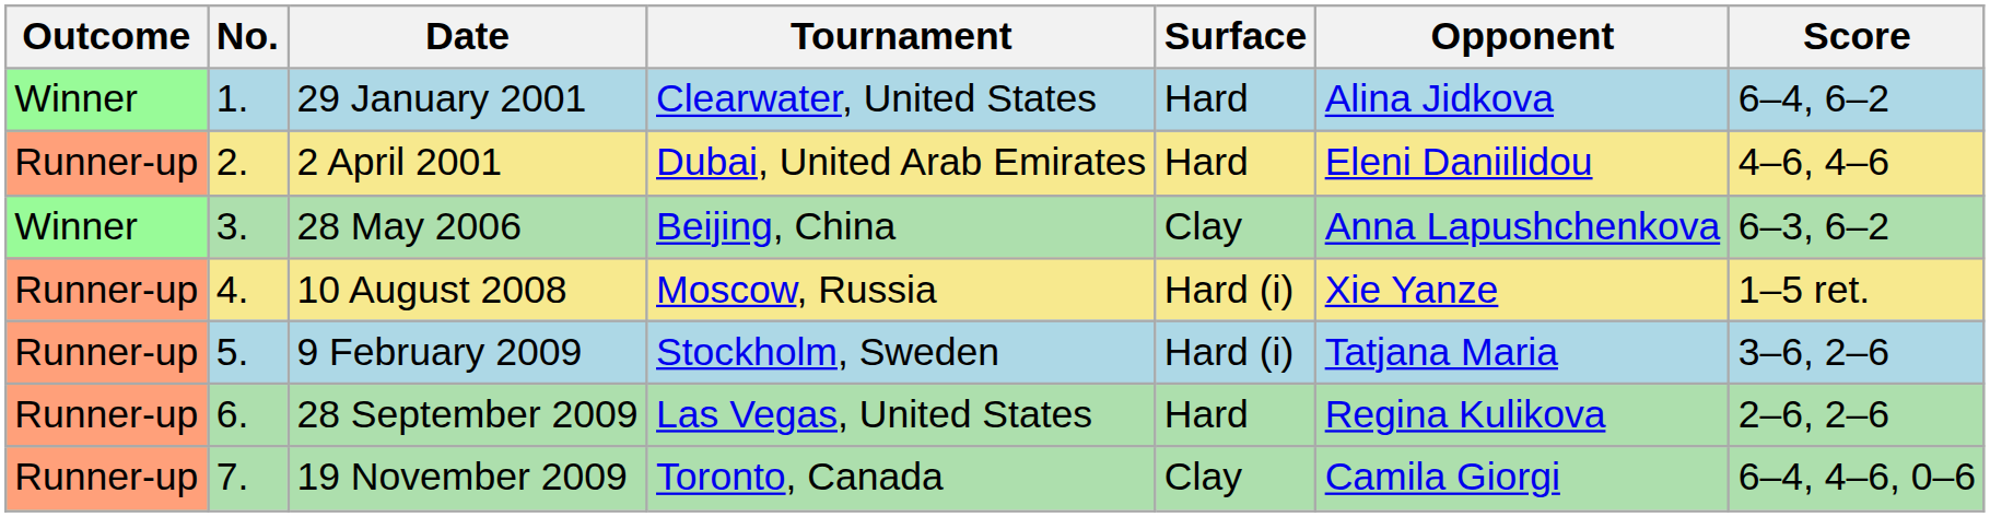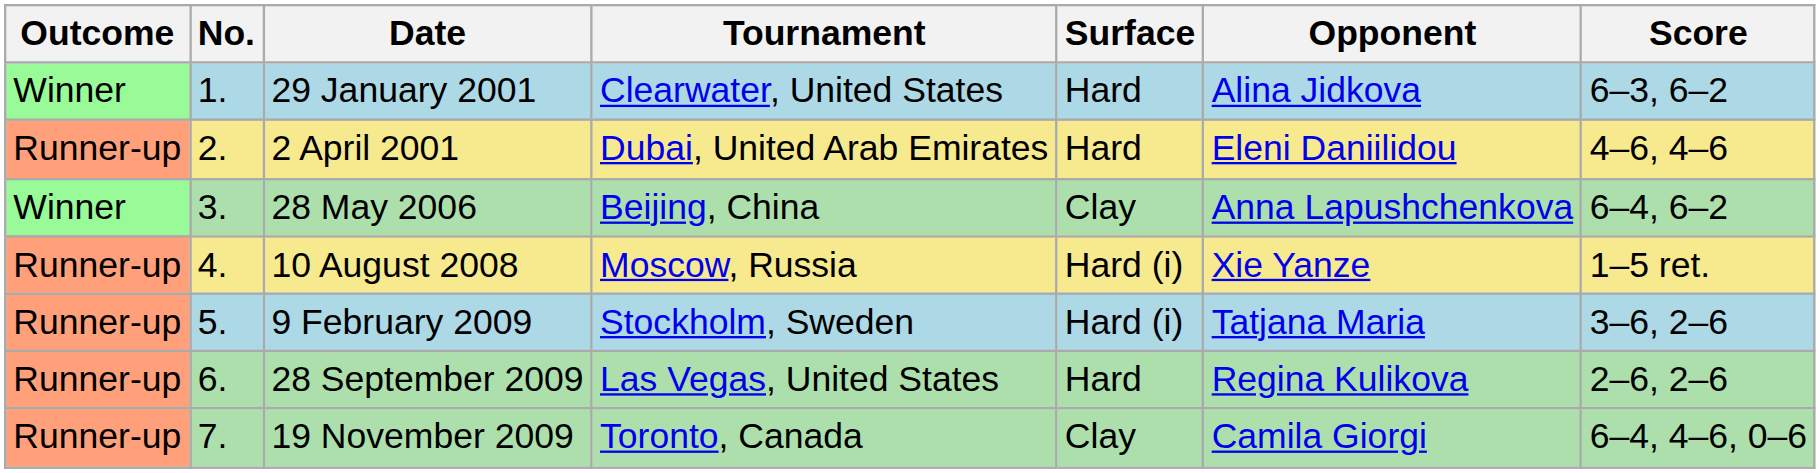 <table class="sortable wikitable" style="font-size:97%;">
 <tr>
 <th>Outcome</th>
 <th>No.</th>
 <th>Date</th>
 <th>Tournament</th>
 <th>Surface</th>
 <th>Opponent</th>
 <th class="unsortable">Score</th>
 </tr>
 <tr style="background:lightblue;">
 <td style="background:#98fb98;">Winner</td>
 <td>1.</td>
 <td>29 January 2001</td>
 <td><a href='#'>Clearwater</a>, United States</td>
 <td>Hard</td>
 <td> <a href='#'>Alina Jidkova</a></td>
-<td>6–4, 6–2</td>
+<td>6–3, 6–2</td>
 </tr>
 <tr style="background:#f7e98e;">
 <td bgcolor="FFA07A">Runner-up</td>
 <td>2.</td>
 <td>2 April 2001</td>
 <td><a href='#'>Dubai</a>, United Arab Emirates</td>
 <td>Hard</td>
 <td> <a href='#'>Eleni Daniilidou</a></td>
 <td>4–6, 4–6</td>
 </tr>
 <tr style="background:#addfad;">
 <td style="background:#98fb98;">Winner</td>
 <td>3.</td>
 <td>28 May 2006</td>
 <td><a href='#'>Beijing</a>, China</td>
 <td>Clay</td>
 <td> <a href='#'>Anna Lapushchenkova</a></td>
-<td>6–3, 6–2</td>
+<td>6–4, 6–2</td>
 </tr>
 <tr style="background:#f7e98e;">
 <td bgcolor="FFA07A">Runner-up</td>
 <td>4.</td>
 <td>10 August 2008</td>
 <td><a href='#'>Moscow</a>, Russia</td>
 <td>Hard (i)</td>
 <td> <a href='#'>Xie Yanze</a></td>
 <td>1–5 ret.</td>
 </tr>
 <tr style="background:lightblue;">
 <td bgcolor="FFA07A">Runner-up</td>
 <td>5.</td>
 <td>9 February 2009</td>
 <td><a href='#'>Stockholm</a>, Sweden</td>
 <td>Hard (i)</td>
 <td> <a href='#'>Tatjana Maria</a></td>
 <td>3–6, 2–6</td>
 </tr>
 <tr style="background:#addfad;">
 <td bgcolor="FFA07A">Runner-up</td>
 <td>6.</td>
 <td>28 September 2009</td>
 <td><a href='#'>Las Vegas</a>, United States</td>
 <td>Hard</td>
 <td> <a href='#'>Regina Kulikova</a></td>
 <td>2–6, 2–6</td>
 </tr>
 <tr style="background:#addfad;">
 <td bgcolor="FFA07A">Runner-up</td>
 <td>7.</td>
 <td>19 November 2009</td>
 <td><a href='#'>Toronto</a>, Canada</td>
 <td>Clay</td>
 <td> <a href='#'>Camila Giorgi</a></td>
 <td>6–4, 4–6, 0–6</td>
 </tr>
 </table>
